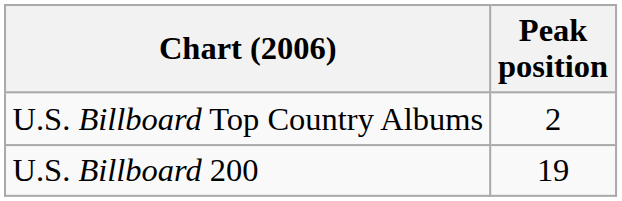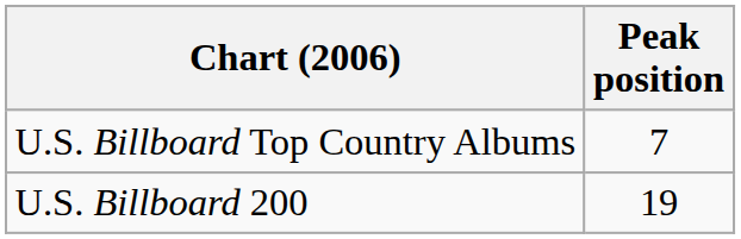 <table class="wikitable">
 <tr>
 <th>Chart (2006)</th>
 <th>Peak<br>position</th>
 </tr>
 <tr>
 <td>U.S. <em>Billboard</em> Top Country Albums</td>
-<td style="text-align:center;">2</td>
+<td style="text-align:center;">7</td>
 </tr>
 <tr>
 <td>U.S. <em>Billboard</em> 200</td>
 <td style="text-align:center;">19</td>
 </tr>
 </table>
